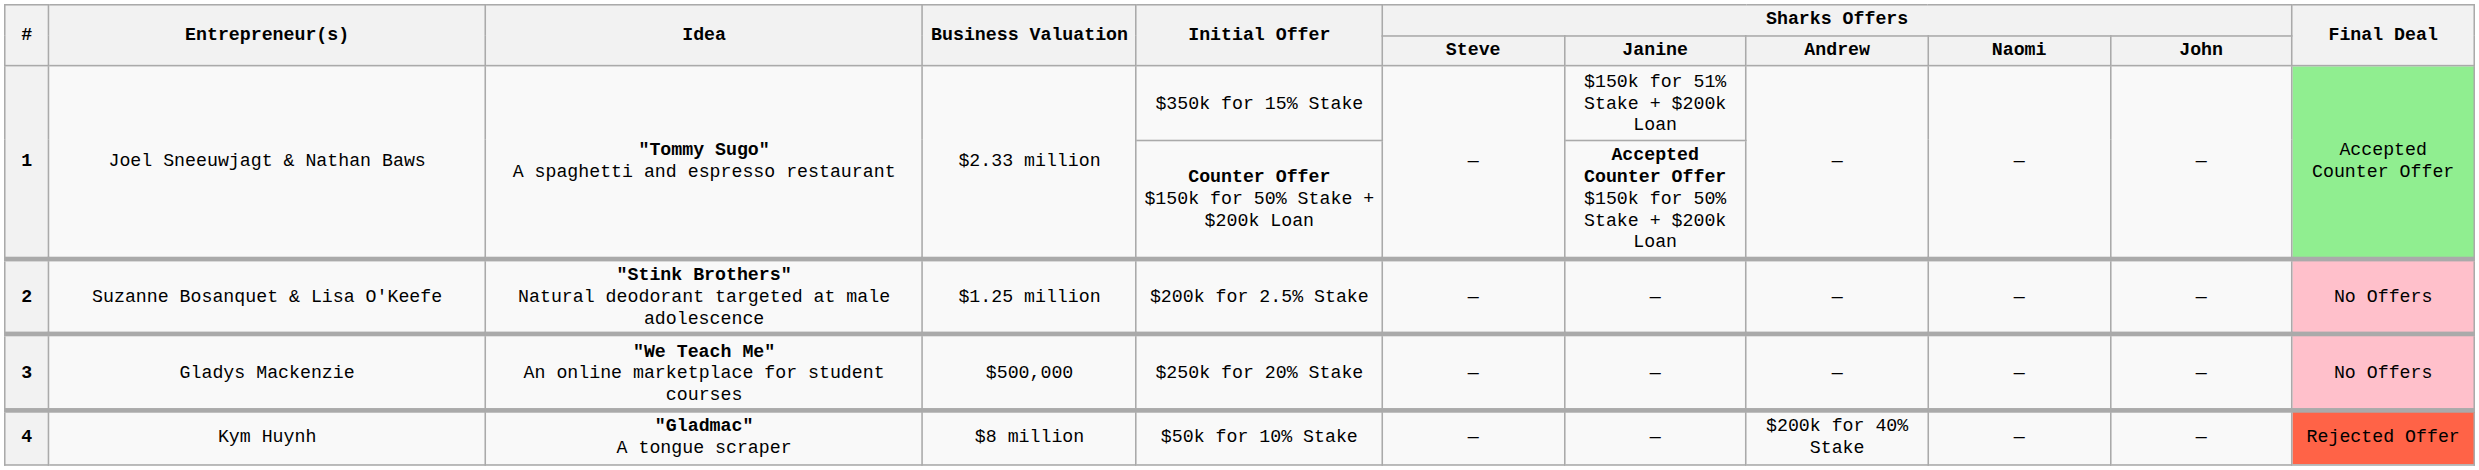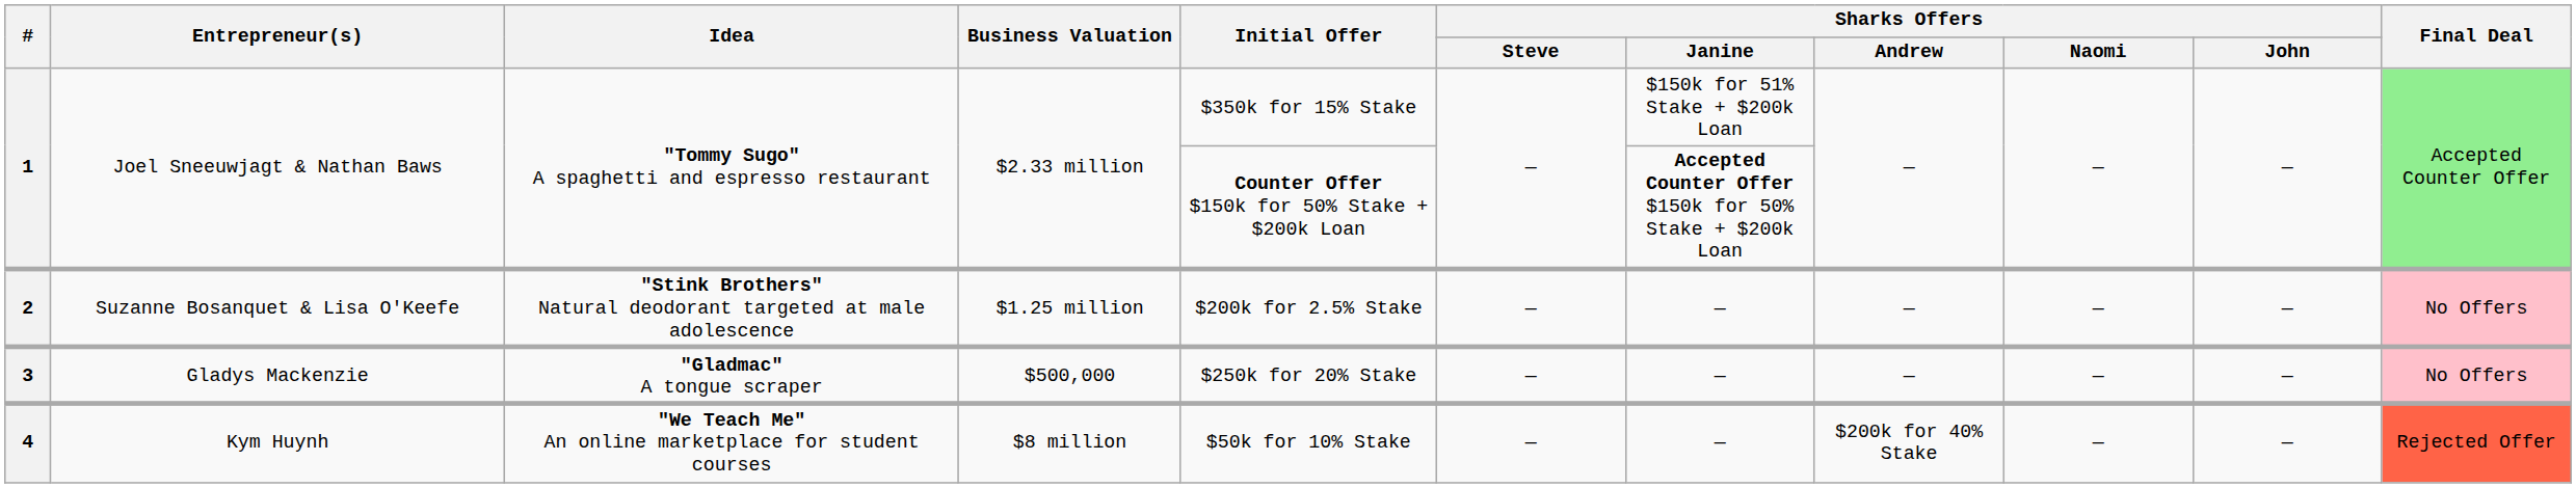 <table class="wikitable plainrowheaders" style="font-size:90%; text-align:center; width: 100%; margin-left: auto; margin-right: auto;">
 <tr>
 <th scope="col" bgcolor="lightgrey" rowspan="2" width="15" align="center">#</th>
 <th scope="col" bgcolor="lightgrey" rowspan="2" width="200" align="center">Entrepreneur(s)</th>
 <th scope="col" bgcolor="lightgrey" rowspan="2" width="200" align="center">Idea</th>
 <th scope="col" bgcolor="lightgrey" rowspan="2" width="95" align="center">Business Valuation</th>
 <th scope="col" bgcolor="lightgrey" rowspan="2" width="110" align="center">Initial Offer</th>
 <th scope="col" bgcolor="lightgrey" colspan="5">Sharks Offers</th>
 <th scope="col" bgcolor="lightgrey" rowspan="2" width="80" align="center">Final Deal</th>
 </tr>
 <tr>
 <th width="80" align="center"><strong>Steve</strong></th>
 <th width="80" align="center"><strong>Janine</strong></th>
 <th width="80" align="center"><strong>Andrew</strong></th>
 <th width="80" align="center"><strong>Naomi</strong></th>
 <th width="80" align="center"><strong>John</strong></th>
 </tr>
 <tr>
 <th rowspan="2">1</th>
 <td rowspan="2">Joel Sneeuwjagt & Nathan Baws</td>
 <td rowspan="2"><strong>"Tommy Sugo"</strong><br> A spaghetti and espresso restaurant</td>
 <td rowspan="2">$2.33 million</td>
 <td>$350k for 15% Stake</td>
 <td rowspan="2">—</td>
 <td>$150k for 51% Stake + $200k Loan</td>
 <td rowspan="2">—</td>
 <td rowspan="2">—</td>
 <td rowspan="2">—</td>
 <td rowspan="2" bgcolor="lightgreen">Accepted Counter Offer</td>
 </tr>
 <tr>
 <td><strong>Counter Offer</strong><br> $150k for 50% Stake + $200k Loan</td>
 <td><strong>Accepted Counter Offer</strong><br> $150k for 50% Stake + $200k Loan</td>
 </tr>
 <tr>
 </tr>
 <tr style="border-top:3px solid #aaa;">
 <th>2</th>
 <td>Suzanne Bosanquet & Lisa O'Keefe</td>
 <td><strong>"Stink Brothers"</strong><br> Natural deodorant targeted at male adolescence</td>
 <td>$1.25 million</td>
 <td>$200k for 2.5% Stake</td>
 <td>—</td>
 <td>—</td>
 <td>—</td>
 <td>—</td>
 <td>—</td>
 <td bgcolor="pink">No Offers</td>
 </tr>
 <tr>
 </tr>
 <tr style="border-top:3px solid #aaa;">
 <th>3</th>
 <td>Gladys Mackenzie</td>
-<td><strong>"We Teach Me"</strong><br> An online marketplace for student courses</td>
+<td><strong>"Gladmac"</strong><br> A tongue scraper</td>
 <td>$500,000</td>
 <td>$250k for 20% Stake</td>
 <td>—</td>
 <td>—</td>
 <td>—</td>
 <td>—</td>
 <td>—</td>
 <td bgcolor="pink">No Offers</td>
 </tr>
 <tr>
 </tr>
 <tr style="border-top:3px solid #aaa;">
 <th>4</th>
 <td>Kym Huynh</td>
-<td><strong>"Gladmac"</strong><br> A tongue scraper</td>
+<td><strong>"We Teach Me"</strong><br> An online marketplace for student courses</td>
 <td>$8 million</td>
 <td>$50k for 10% Stake</td>
 <td>—</td>
 <td>—</td>
 <td>$200k for 40% Stake</td>
 <td>—</td>
 <td>—</td>
 <td bgcolor="tomato">Rejected Offer</td>
 </tr>
 </table>
